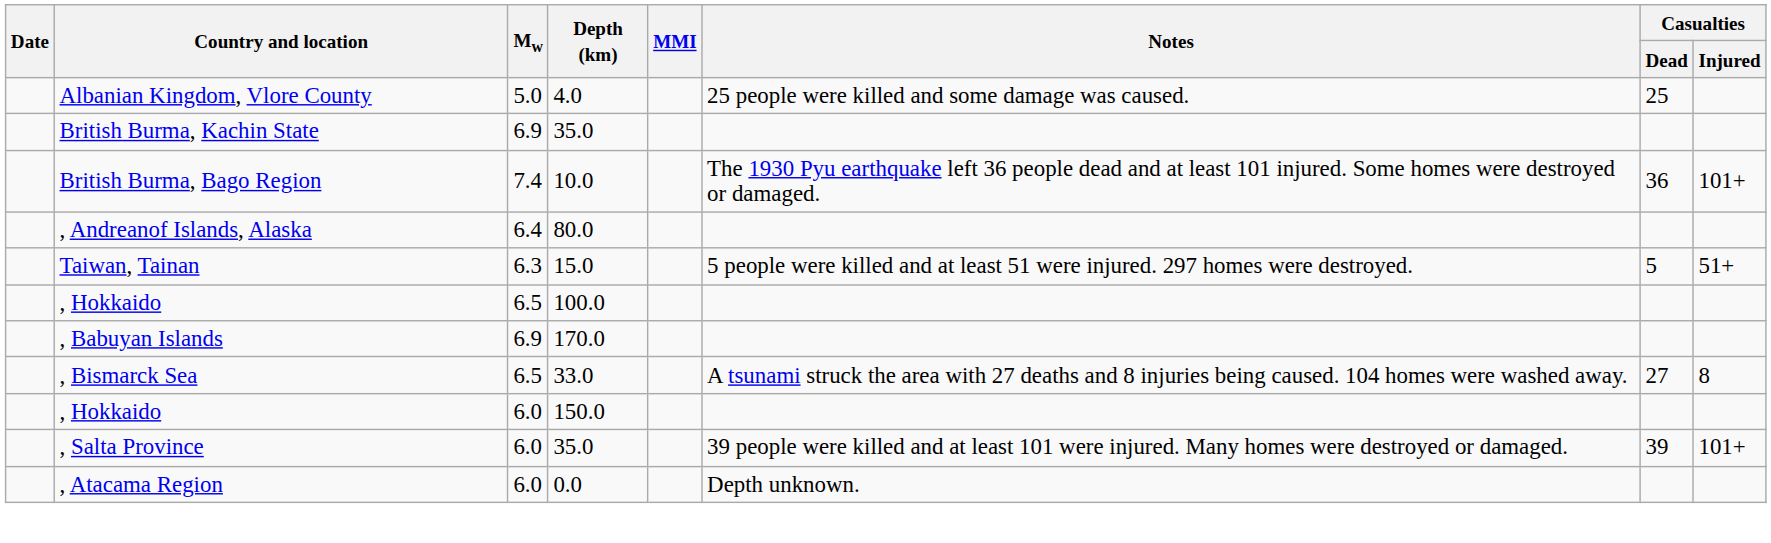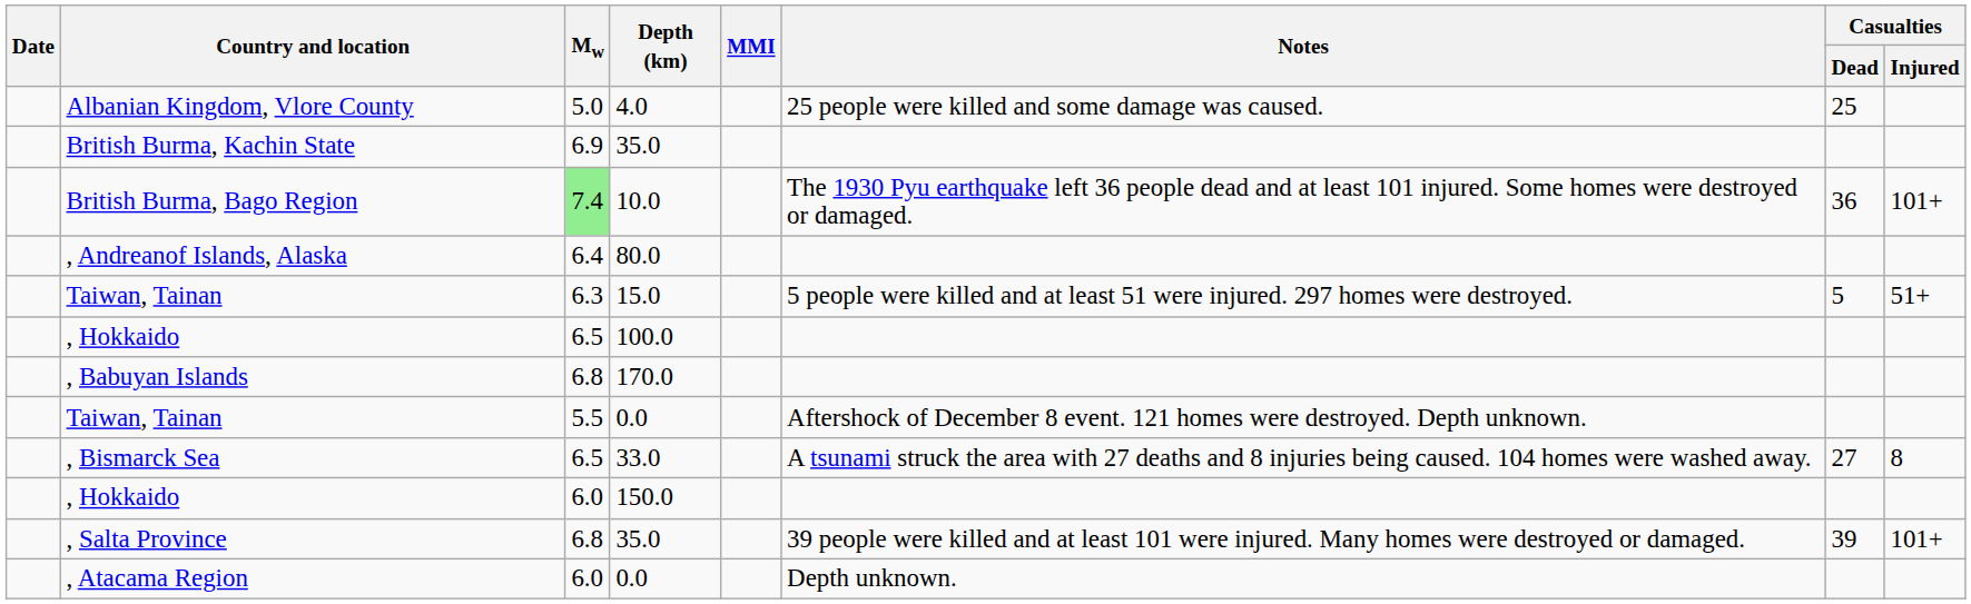 <table class="wikitable sortable sort-under" style="border:1px black; margin-left:1em;">
 <tr>
 <th rowspan="2"><small>Date</small></th>
 <th rowspan="2" style="width: 310px"><small>Country and location</small></th>
 <th rowspan="2"><small>M<sub>w</sub></small></th>
 <th rowspan="2"><small>Depth (km)</small></th>
 <th rowspan="2"><small><a href='#'>MMI</a></small></th>
 <th rowspan="2" class="unsortable"><small>Notes</small></th>
 <th colspan="2"><small>Casualties</small></th>
 </tr>
 <tr>
 <th><small>Dead</small></th>
 <th><small>Injured</small></th>
 </tr>
 <tr>
 <td></td>
 <td> <a href='#'>Albanian Kingdom</a>, <a href='#'>Vlore County</a></td>
 <td>5.0</td>
 <td>4.0</td>
 <td></td>
 <td>25 people were killed and some damage was caused.</td>
 <td>25</td>
 <td></td>
 </tr>
 <tr>
 <td></td>
 <td> <a href='#'>British Burma</a>, <a href='#'>Kachin State</a></td>
 <td>6.9</td>
 <td>35.0</td>
 <td></td>
 <td></td>
 <td></td>
 <td></td>
 </tr>
 <tr>
 <td></td>
 <td> <a href='#'>British Burma</a>, <a href='#'>Bago Region</a></td>
-<td>7.4</td>
+<td style="background: lightgreen;">7.4</td>
 <td>10.0</td>
 <td></td>
 <td>The <a href='#'>1930 Pyu earthquake</a> left 36 people dead and at least 101 injured. Some homes were destroyed or damaged.</td>
 <td>36</td>
 <td>101+</td>
 </tr>
 <tr>
 <td></td>
 <td>, <a href='#'>Andreanof Islands</a>, <a href='#'>Alaska</a></td>
 <td>6.4</td>
 <td>80.0</td>
 <td></td>
 <td></td>
 <td></td>
 <td></td>
 </tr>
 <tr>
 <td></td>
 <td> <a href='#'>Taiwan</a>, <a href='#'>Tainan</a></td>
 <td>6.3</td>
 <td>15.0</td>
 <td></td>
 <td>5 people were killed and at least 51 were injured. 297 homes were destroyed.</td>
 <td>5</td>
 <td>51+</td>
 </tr>
 <tr>
 <td></td>
 <td>, <a href='#'>Hokkaido</a></td>
 <td>6.5</td>
 <td>100.0</td>
 <td></td>
 <td></td>
 <td></td>
 <td></td>
 </tr>
 <tr>
 <td></td>
 <td>, <a href='#'>Babuyan Islands</a></td>
-<td>6.9</td>
+<td>6.8</td>
 <td>170.0</td>
 <td></td>
 <td></td>
+<td></td>
+<td></td>
+</tr>
+<tr>
+<td></td>
+<td> <a href='#'>Taiwan</a>, <a href='#'>Tainan</a></td>
+<td>5.5</td>
+<td>0.0</td>
+<td></td>
+<td>Aftershock of December 8 event. 121 homes were destroyed. Depth unknown.</td>
 <td></td>
 <td></td>
 </tr>
 <tr>
 <td></td>
 <td>, <a href='#'>Bismarck Sea</a></td>
 <td>6.5</td>
 <td>33.0</td>
 <td></td>
 <td>A <a href='#'>tsunami</a> struck the area with 27 deaths and 8 injuries being caused. 104 homes were washed away.</td>
 <td>27</td>
 <td>8</td>
 </tr>
 <tr>
 <td></td>
 <td>, <a href='#'>Hokkaido</a></td>
 <td>6.0</td>
 <td>150.0</td>
 <td></td>
 <td></td>
 <td></td>
 <td></td>
 </tr>
 <tr>
 <td></td>
 <td>, <a href='#'>Salta Province</a></td>
-<td>6.0</td>
+<td>6.8</td>
 <td>35.0</td>
 <td></td>
 <td>39 people were killed and at least 101 were injured. Many homes were destroyed or damaged.</td>
 <td>39</td>
 <td>101+</td>
 </tr>
 <tr>
 <td></td>
 <td>, <a href='#'>Atacama Region</a></td>
 <td>6.0</td>
 <td>0.0</td>
 <td></td>
 <td>Depth unknown.</td>
 <td></td>
 <td></td>
 </tr>
 </table>
